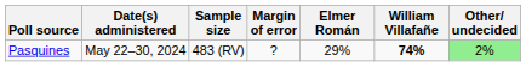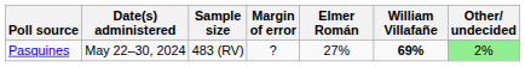 <table class="wikitable" style="font-size:90%;text-align:center;">
 <tr valign=bottom>
 <th>Poll source</th>
 <th>Date(s)<br>administered</th>
 <th>Sample<br>size</th>
 <th>Margin<br>of error</th>
 <th style="width:75px;">Elmer<br>Román</th>
 <th style="width:75px;">William<br>Villafañe</th>
 <th>Other/<br>undecided</th>
 </tr>
 <tr>
 <td style="text-align:left;"><a href='#'>Pasquines</a></td>
 <td>May 22–30, 2024</td>
 <td>483 (RV)</td>
 <td>?</td>
-<td>29%</td>
-<td><strong>74%</strong></td>
+<td>27%</td>
+<td><strong>69%</strong></td>
 <td style="background: lightgreen;">2%</td>
 </tr>
 </table>
